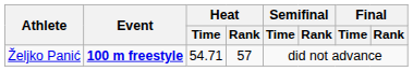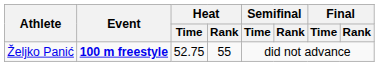 <table class="wikitable" style="font-size:90%;">
 <tr>
 <th rowspan=2>Athlete</th>
 <th rowspan=2>Event</th>
 <th colspan="2">Heat</th>
 <th colspan="2">Semifinal</th>
 <th colspan="2">Final</th>
 </tr>
 <tr style="font-size:95%">
 <th>Time</th>
 <th>Rank</th>
 <th>Time</th>
 <th>Rank</th>
 <th>Time</th>
 <th>Rank</th>
 </tr>
 <tr align=center>
 <td align=left><a href='#'>Željko Panić</a></td>
 <td align=left><strong><a href='#'>100 m freestyle</a></strong></td>
-<td>54.71</td>
-<td>57</td>
+<td>52.75</td>
+<td>55</td>
 <td colspan=4>did not advance</td>
 </tr>
 </table>
